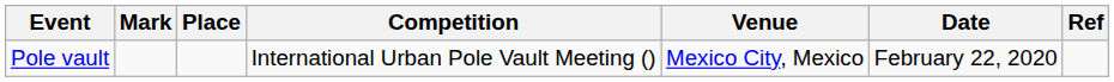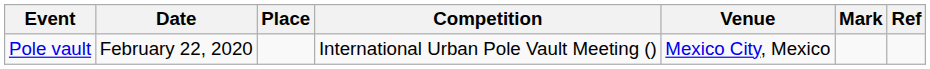 <table class="wikitable">
 <tr>
 <th>Event</th>
-<th>Mark</th>
+<th>Date</th>
 <th>Place</th>
 <th>Competition</th>
 <th>Venue</th>
-<th>Date</th>
+<th>Mark</th>
 <th>Ref</th>
 </tr>
 <tr>
 <td><a href='#'>Pole vault</a></td>
-<td> </td>
+<td>February 22, 2020</td>
 <td style="text-align:center;"></td>
 <td>International Urban Pole Vault Meeting ()</td>
 <td><a href='#'>Mexico City</a>, Mexico</td>
-<td>February 22, 2020</td>
+<td> </td>
 <td></td>
 </tr>
 </table>
